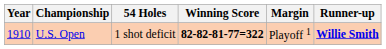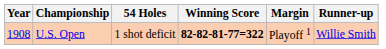 <table class="wikitable">
 <tr>
 <th>Year</th>
 <th>Championship</th>
 <th>54 Holes</th>
 <th>Winning Score</th>
 <th>Margin</th>
 <th>Runner-up</th>
 </tr>
 <tr style="background:#FBCEB1;">
-<td><a href='#'>1910</a></td>
+<td><a href='#'>1908</a></td>
 <td><a href='#'>U.S. Open</a></td>
 <td>1 shot deficit</td>
 <td><strong>82-82-81-77=322</strong></td>
 <td>Playoff <sup>1</sup></td>
-<td><strong> <a href='#'>Willie Smith</a></strong></td>
+<td> <a href='#'>Willie Smith</a></td>
 </tr>
 </table>
